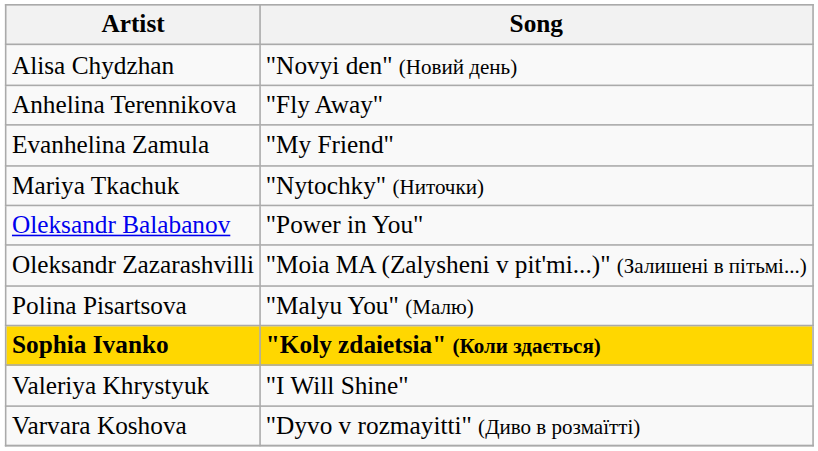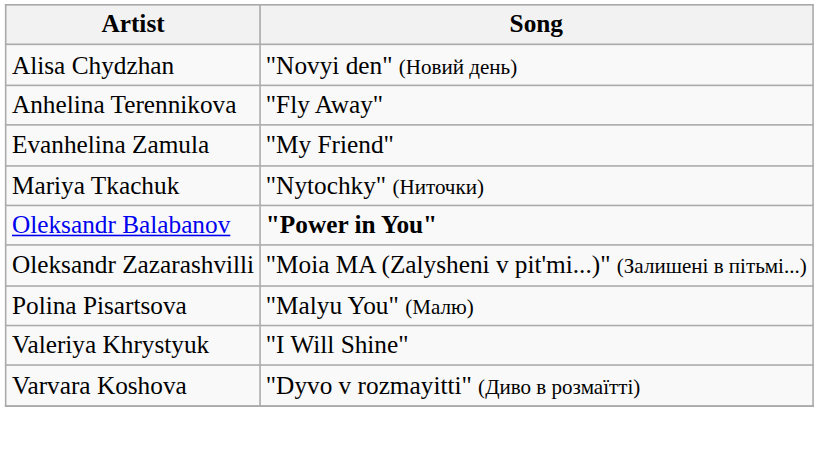 <table class="sortable wikitable" style="margin: 1em auto 1em auto; text-align:center">
 <tr bgcolor="#CCCCCC">
 <th>Artist</th>
 <th>Song</th>
 </tr>
 <tr>
 <td align="left">Alisa Chydzhan</td>
 <td align="left">"Novyi den" <small>(Новий день)</small></td>
 </tr>
 <tr>
 <td align="left">Anhelina Terennikova</td>
 <td align="left">"Fly Away"</td>
 </tr>
 <tr>
 <td align="left">Evanhelina Zamula</td>
 <td align="left">"My Friend"</td>
 </tr>
 <tr>
 <td align="left">Mariya Tkachuk</td>
 <td align="left">"Nytochky" <small>(Ниточки)</small></td>
 </tr>
 <tr>
 <td align="left"><a href='#'>Oleksandr Balabanov</a></td>
-<td align="left">"Power in You"</td>
+<td align="left"><strong>"Power in You"</strong></td>
 </tr>
 <tr>
 <td align="left">Oleksandr Zazarashvilli</td>
 <td align="left">"Moia MA (Zalysheni v pit'mi...)"  <small>(Залишені в пітьмі...)</small></td>
 </tr>
 <tr>
 <td align="left">Polina Pisartsova</td>
 <td align="left">"Malyu You" <small>(Малю)</small></td>
-</tr>
-<tr style="font-weight:bold; background:gold;">
-<td align="left">Sophia Ivanko</td>
-<td align="left">"Koly zdaietsia" <small>(Коли здається)</small></td>
 </tr>
 <tr>
 <td align="left">Valeriya Khrystyuk</td>
 <td align="left">"I Will Shine"</td>
 </tr>
 <tr>
 <td align="left">Varvara Koshova</td>
 <td align="left">"Dyvo v rozmayitti" <small>(Диво в розмаїтті)</small></td>
 </tr>
 <tr>
 </tr>
 </table>
